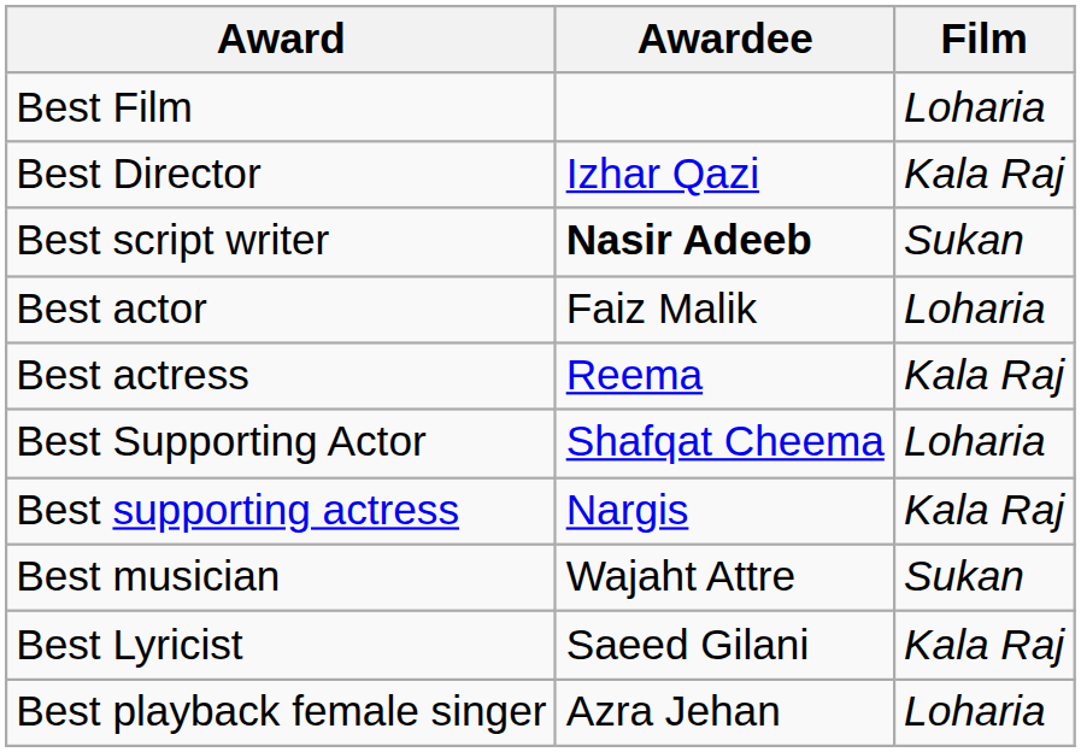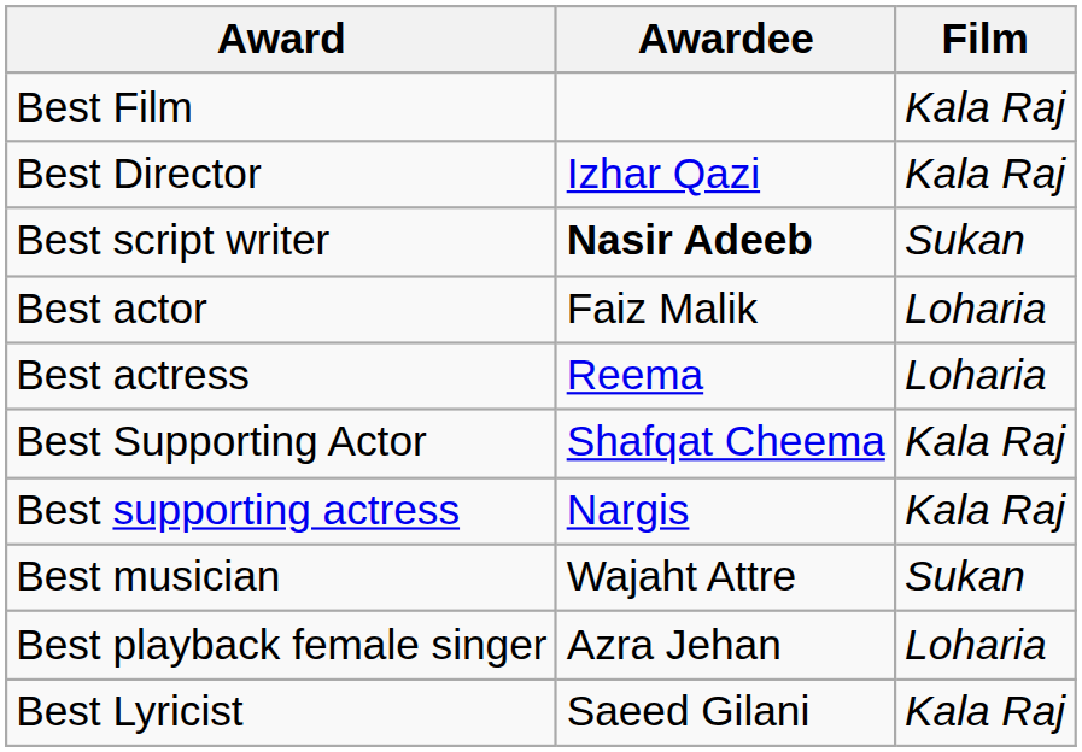 <table class="wikitable">
 <tr>
 <th>Award</th>
 <th>Awardee</th>
 <th>Film</th>
 </tr>
 <tr>
 <td>Best Film</td>
 <td></td>
-<td><em>Loharia</em></td>
+<td><em>Kala Raj</em></td>
 </tr>
 <tr>
 <td>Best Director</td>
 <td><a href='#'>Izhar Qazi</a></td>
 <td><em>Kala Raj</em></td>
 </tr>
 <tr>
 <td>Best script writer</td>
 <td><strong>Nasir Adeeb</strong></td>
 <td><em>Sukan</em></td>
 </tr>
 <tr>
 <td>Best actor</td>
 <td>Faiz Malik</td>
 <td><em>Loharia</em></td>
 </tr>
 <tr>
 <td>Best actress</td>
 <td><a href='#'>Reema</a></td>
-<td><em>Kala Raj</em></td>
+<td><em>Loharia</em></td>
 </tr>
 <tr>
 <td>Best Supporting Actor</td>
 <td><a href='#'>Shafqat Cheema</a></td>
-<td><em>Loharia</em></td>
+<td><em>Kala Raj</em></td>
 </tr>
 <tr>
 <td>Best <a href='#'>supporting actress</a></td>
 <td><a href='#'>Nargis</a></td>
 <td><em>Kala Raj</em></td>
 </tr>
 <tr>
 <td>Best musician</td>
 <td>Wajaht Attre</td>
 <td><em>Sukan</em></td>
 </tr>
 <tr>
+<td>Best playback female singer</td>
+<td>Azra Jehan</td>
+<td><em>Loharia</em></td>
+</tr>
+<tr>
 <td>Best Lyricist</td>
 <td>Saeed Gilani</td>
 <td><em>Kala Raj</em></td>
 </tr>
-<tr>
-<td>Best playback female singer</td>
-<td>Azra Jehan</td>
-<td><em>Loharia</em></td>
-</tr>
 </table>
